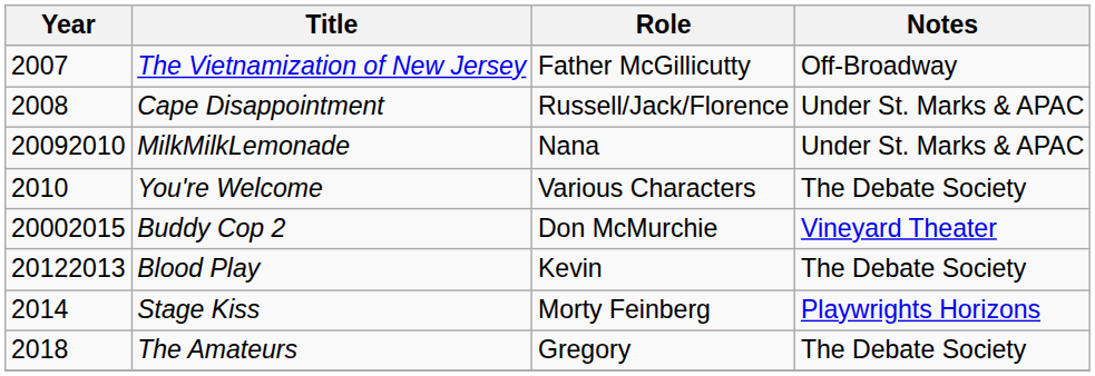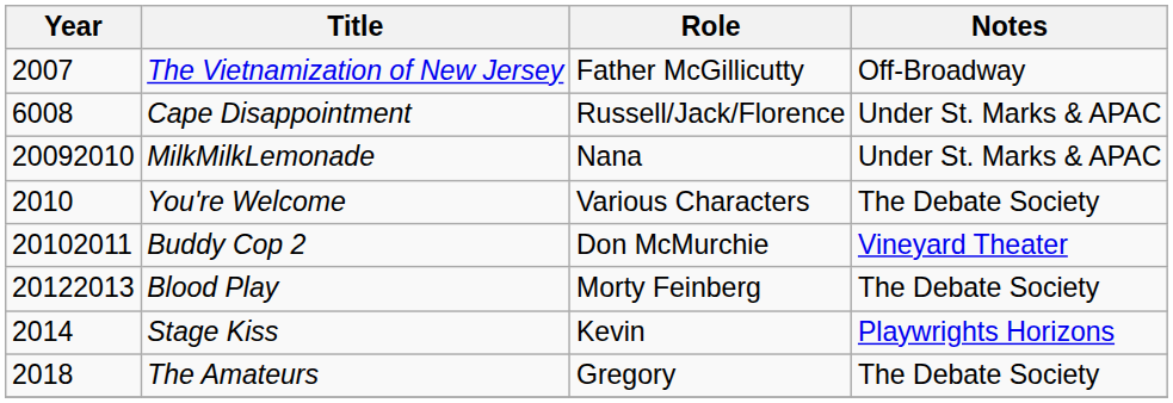 <table class="wikitable sortable">
 <tr>
 <th>Year</th>
 <th>Title</th>
 <th>Role</th>
 <th>Notes</th>
 </tr>
 <tr>
 <td>2007</td>
 <td><em><a href='#'>The Vietnamization of New Jersey</a></em></td>
 <td>Father McGillicutty</td>
 <td>Off-Broadway</td>
 </tr>
 <tr>
-<td>2008</td>
+<td>6008</td>
 <td><em>Cape Disappointment</em></td>
 <td>Russell/Jack/Florence</td>
 <td>Under St. Marks & APAC</td>
 </tr>
 <tr>
 <td>20092010</td>
 <td><em>MilkMilkLemonade</em></td>
 <td>Nana</td>
 <td>Under St. Marks & APAC</td>
 </tr>
 <tr>
 <td>2010</td>
 <td><em>You're Welcome</em></td>
 <td>Various Characters</td>
 <td>The Debate Society</td>
 </tr>
 <tr>
-<td>20002015</td>
+<td>20102011</td>
 <td><em>Buddy Cop 2</em></td>
 <td>Don McMurchie</td>
 <td><a href='#'>Vineyard Theater</a></td>
 </tr>
 <tr>
 <td>20122013</td>
 <td><em>Blood Play</em></td>
-<td>Kevin</td>
+<td>Morty Feinberg</td>
 <td>The Debate Society</td>
 </tr>
 <tr>
 <td>2014</td>
 <td><em>Stage Kiss</em></td>
-<td>Morty Feinberg</td>
+<td>Kevin</td>
 <td><a href='#'>Playwrights Horizons</a></td>
 </tr>
 <tr>
 <td>2018</td>
 <td><em>The Amateurs</em></td>
 <td>Gregory</td>
 <td>The Debate Society</td>
 </tr>
 <tr>
 </tr>
 </table>
